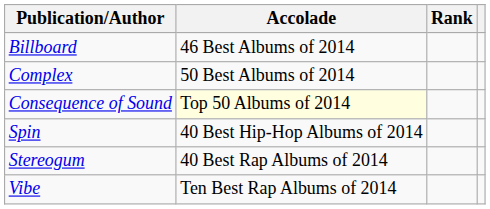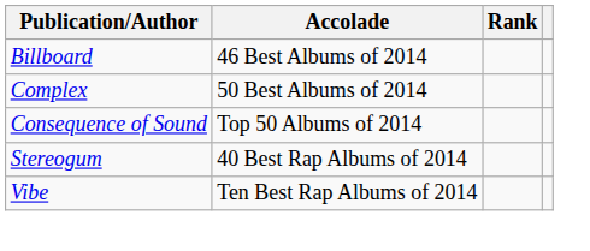 <table class="wikitable">
 <tr>
 <th>Publication/Author</th>
 <th>Accolade</th>
 <th>Rank</th>
 <th class="unsortable"></th>
 </tr>
 <tr>
 <td><em><a href='#'>Billboard</a></em></td>
 <td>46 Best Albums of 2014</td>
 <td></td>
 <td></td>
 </tr>
 <tr>
 <td><em><a href='#'>Complex</a></em></td>
 <td>50 Best Albums of 2014</td>
 <td></td>
 <td></td>
 </tr>
 <tr>
 <td><em><a href='#'>Consequence of Sound</a></em></td>
-<td style="background: lightyellow;">Top 50 Albums of 2014</td>
-<td></td>
-<td></td>
-</tr>
-<tr>
-<td><em><a href='#'>Spin</a></em></td>
-<td>40 Best Hip-Hop Albums of 2014</td>
+<td>Top 50 Albums of 2014</td>
 <td></td>
 <td></td>
 </tr>
 <tr>
 <td><em><a href='#'>Stereogum</a></em></td>
 <td>40 Best Rap Albums of 2014</td>
 <td></td>
 <td></td>
 </tr>
 <tr>
 <td><em><a href='#'>Vibe</a></em></td>
 <td>Ten Best Rap Albums of 2014</td>
 <td></td>
 <td></td>
 </tr>
 </table>
